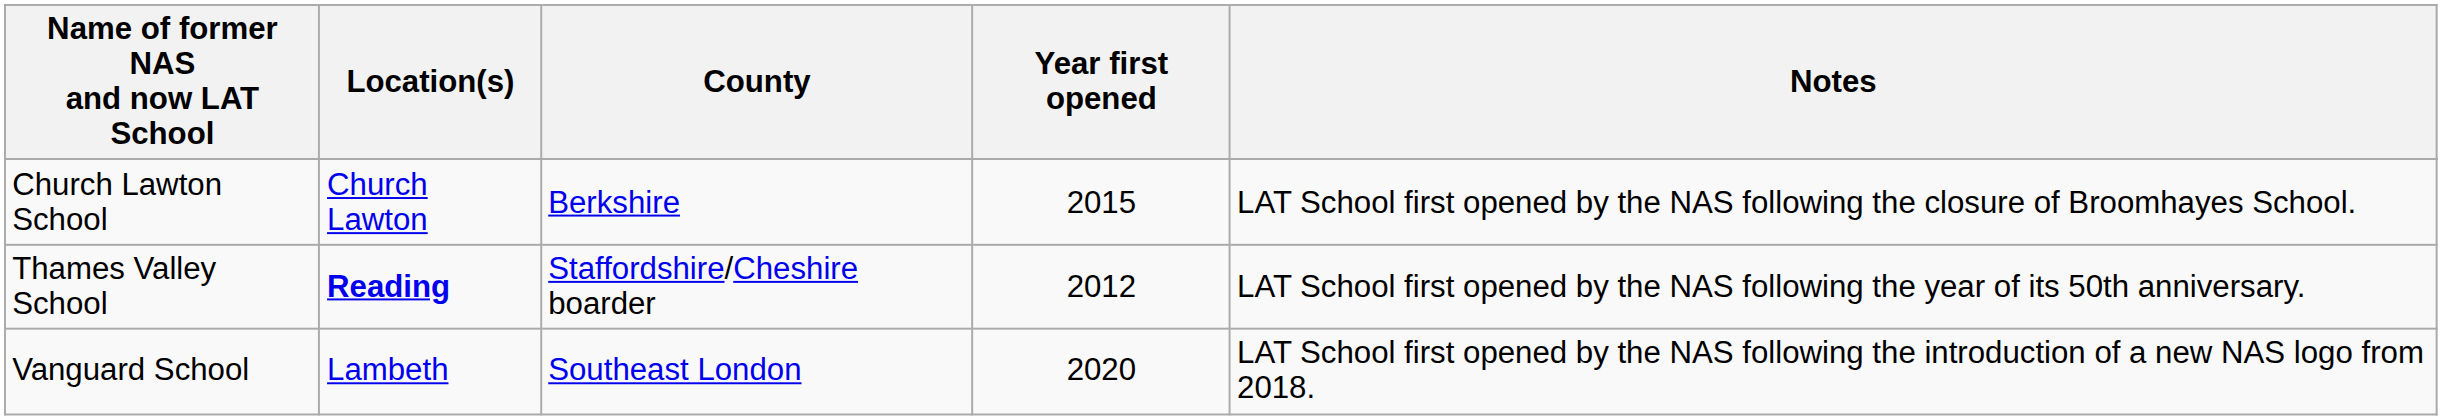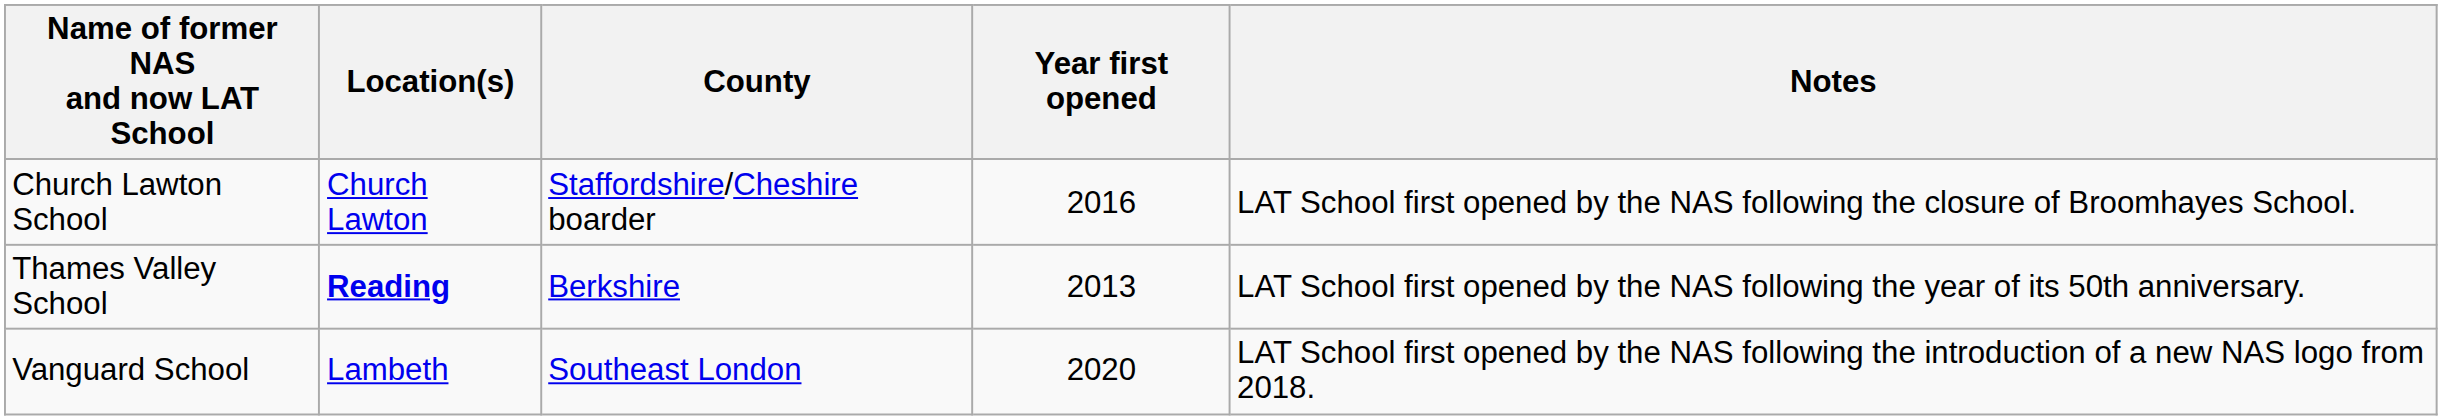 <table class="wikitable sortable">
 <tr>
 <th>Name of former NAS<br>and now LAT School</th>
 <th>Location(s)</th>
 <th>County</th>
 <th>Year first opened</th>
 <th>Notes</th>
 </tr>
 <tr>
 </tr>
 <tr>
 <td>Church Lawton School</td>
 <td><a href='#'>Church Lawton</a></td>
-<td><a href='#'>Berkshire</a></td>
-<td ALIGN="center">2015</td>
+<td><a href='#'>Staffordshire</a>/<a href='#'>Cheshire</a> boarder</td>
+<td ALIGN="center">2016</td>
 <td>LAT School first opened by the NAS following the closure of Broomhayes School.</td>
 </tr>
 <tr>
 <td>Thames Valley School</td>
 <td><strong><a href='#'>Reading</a></strong></td>
-<td><a href='#'>Staffordshire</a>/<a href='#'>Cheshire</a> boarder</td>
-<td ALIGN="center">2012</td>
+<td><a href='#'>Berkshire</a></td>
+<td ALIGN="center">2013</td>
 <td>LAT School first opened by the NAS following the year of its 50th anniversary.</td>
 </tr>
 <tr>
 <td>Vanguard School</td>
 <td><a href='#'>Lambeth</a></td>
 <td><a href='#'>Southeast London</a></td>
 <td ALIGN="center">2020</td>
 <td>LAT School first opened by the NAS following the introduction of a new NAS logo from 2018.</td>
 </tr>
 </table>
